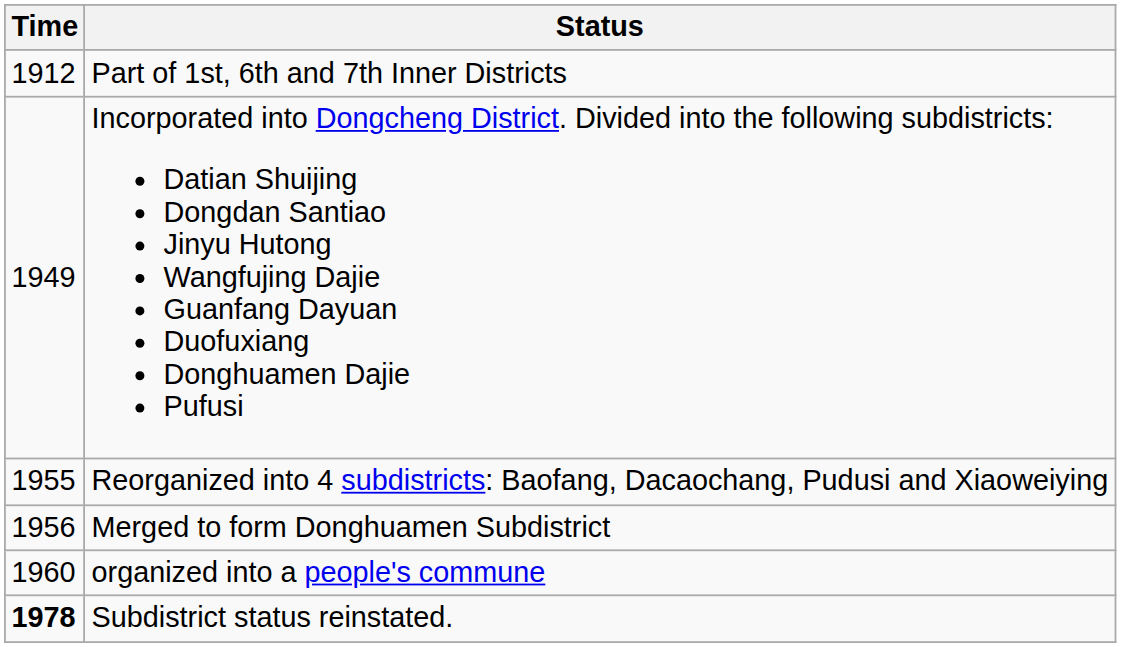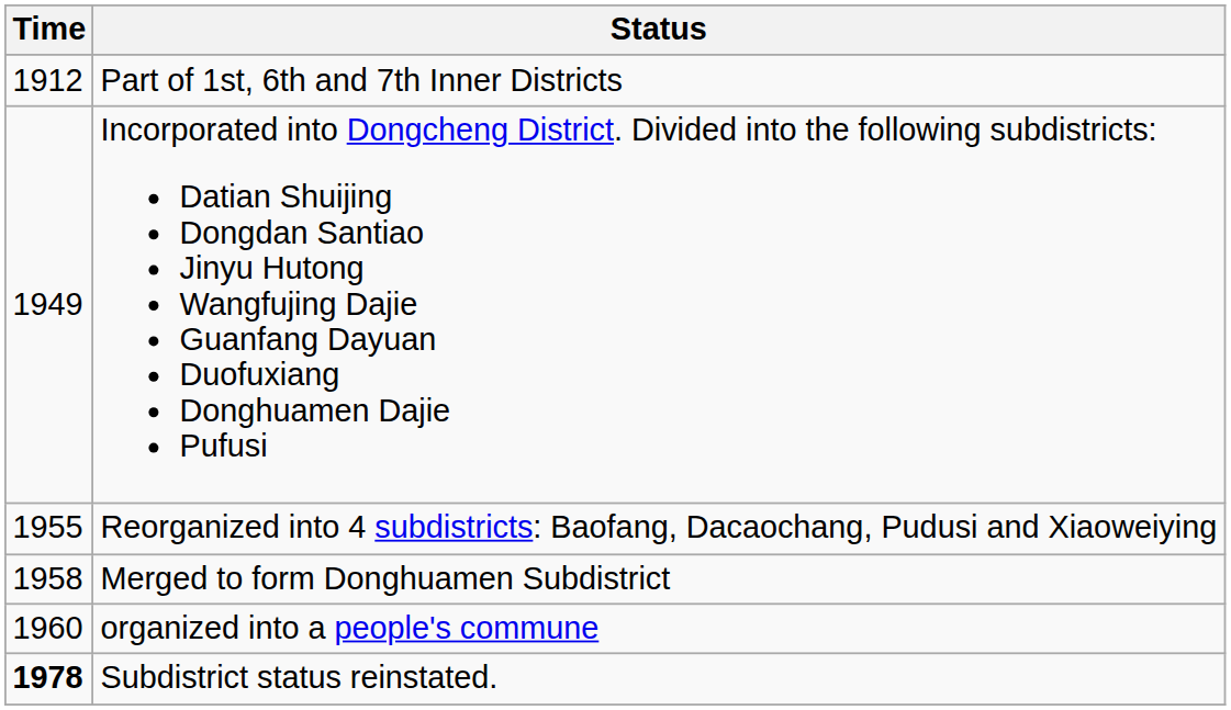 <table class="wikitable">
 <tr>
 <th>Time</th>
 <th>Status</th>
 </tr>
 <tr>
 <td>1912</td>
 <td>Part of 1st, 6th and 7th Inner Districts</td>
 </tr>
 <tr>
 <td>1949</td>
 <td>Incorporated into <a href='#'>Dongcheng District</a>. Divided into the following subdistricts:<br><ul><li>Datian Shuijing</li><li>Dongdan Santiao</li><li>Jinyu Hutong</li><li>Wangfujing Dajie</li><li>Guanfang Dayuan</li><li>Duofuxiang</li><li>Donghuamen Dajie</li><li>Pufusi</li></ul></td>
 </tr>
 <tr>
 <td>1955</td>
 <td>Reorganized into 4 <a href='#'>subdistricts</a>: Baofang, Dacaochang, Pudusi and Xiaoweiying</td>
 </tr>
 <tr>
-<td>1956</td>
+<td>1958</td>
 <td>Merged to form Donghuamen Subdistrict</td>
 </tr>
 <tr>
 <td>1960</td>
 <td>organized into a <a href='#'>people's commune</a></td>
 </tr>
 <tr>
 <td><strong>1978</strong></td>
 <td>Subdistrict status reinstated.</td>
 </tr>
 </table>
